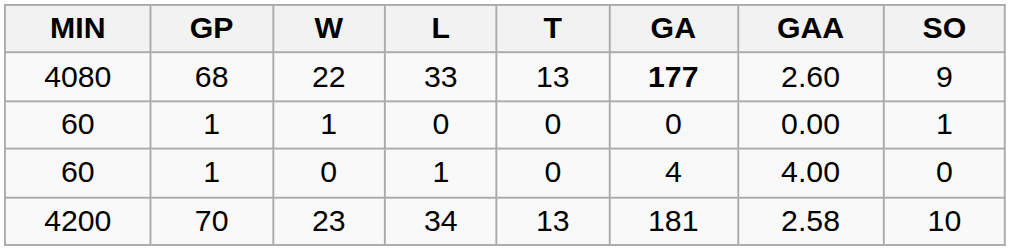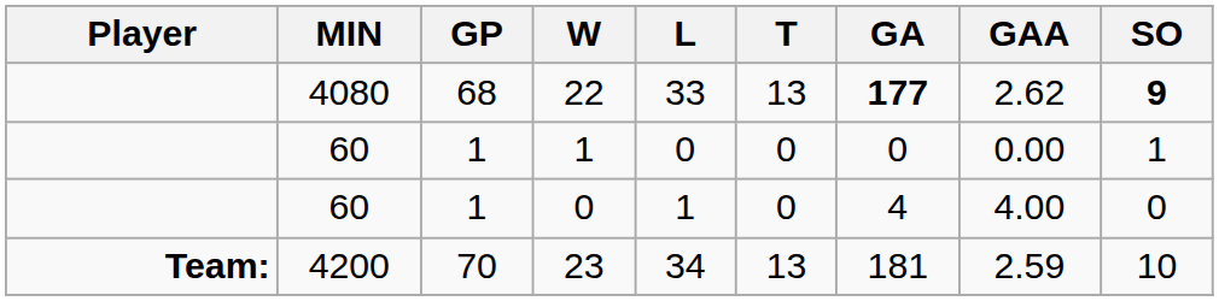 <table class="wikitable sortable" width="60%">
 <tr>
+<th bgcolor="#DDDDFF" width="10%">Player</th>
 <th width="3%" bgcolor="#DDDDFF" title="Minutes played">MIN</th>
 <th width="3%" bgcolor="#DDDDFF" title="Games played in">GP</th>
 <th width="3%" bgcolor="#DDDDFF" title="Wins">W</th>
 <th width="3%" bgcolor="#DDDDFF"title="Losses">L</th>
 <th width="3%" bgcolor="#DDDDFF" title="Ties">T</th>
 <th width="3%" bgcolor="#DDDDFF" title="Goals against">GA</th>
 <th width="3%" bgcolor="#DDDDFF" title="Goals against average">GAA</th>
 <th width="3%" bgcolor="#DDDDFF"title="Shut-outs">SO</th>
 </tr>
 <tr align="center">
+<td align="right"></td>
 <td>4080</td>
 <td>68</td>
 <td>22</td>
 <td>33</td>
 <td>13</td>
 <td><strong>177</strong></td>
-<td>2.60</td>
-<td>9</td>
+<td>2.62</td>
+<td><strong>9</strong></td>
 </tr>
 <tr align="center">
+<td align="right"></td>
 <td>60</td>
 <td>1</td>
 <td>1</td>
 <td>0</td>
 <td>0</td>
 <td>0</td>
 <td>0.00</td>
 <td>1</td>
 </tr>
 <tr align="center">
+<td align="right"></td>
 <td>60</td>
 <td>1</td>
 <td>0</td>
 <td>1</td>
 <td>0</td>
 <td>4</td>
 <td>4.00</td>
 <td>0</td>
 </tr>
 <tr align="center">
+<td align="right"><strong>Team:</strong></td>
 <td>4200</td>
 <td>70</td>
 <td>23</td>
 <td>34</td>
 <td>13</td>
 <td>181</td>
-<td>2.58</td>
+<td>2.59</td>
 <td>10</td>
 </tr>
 </table>
